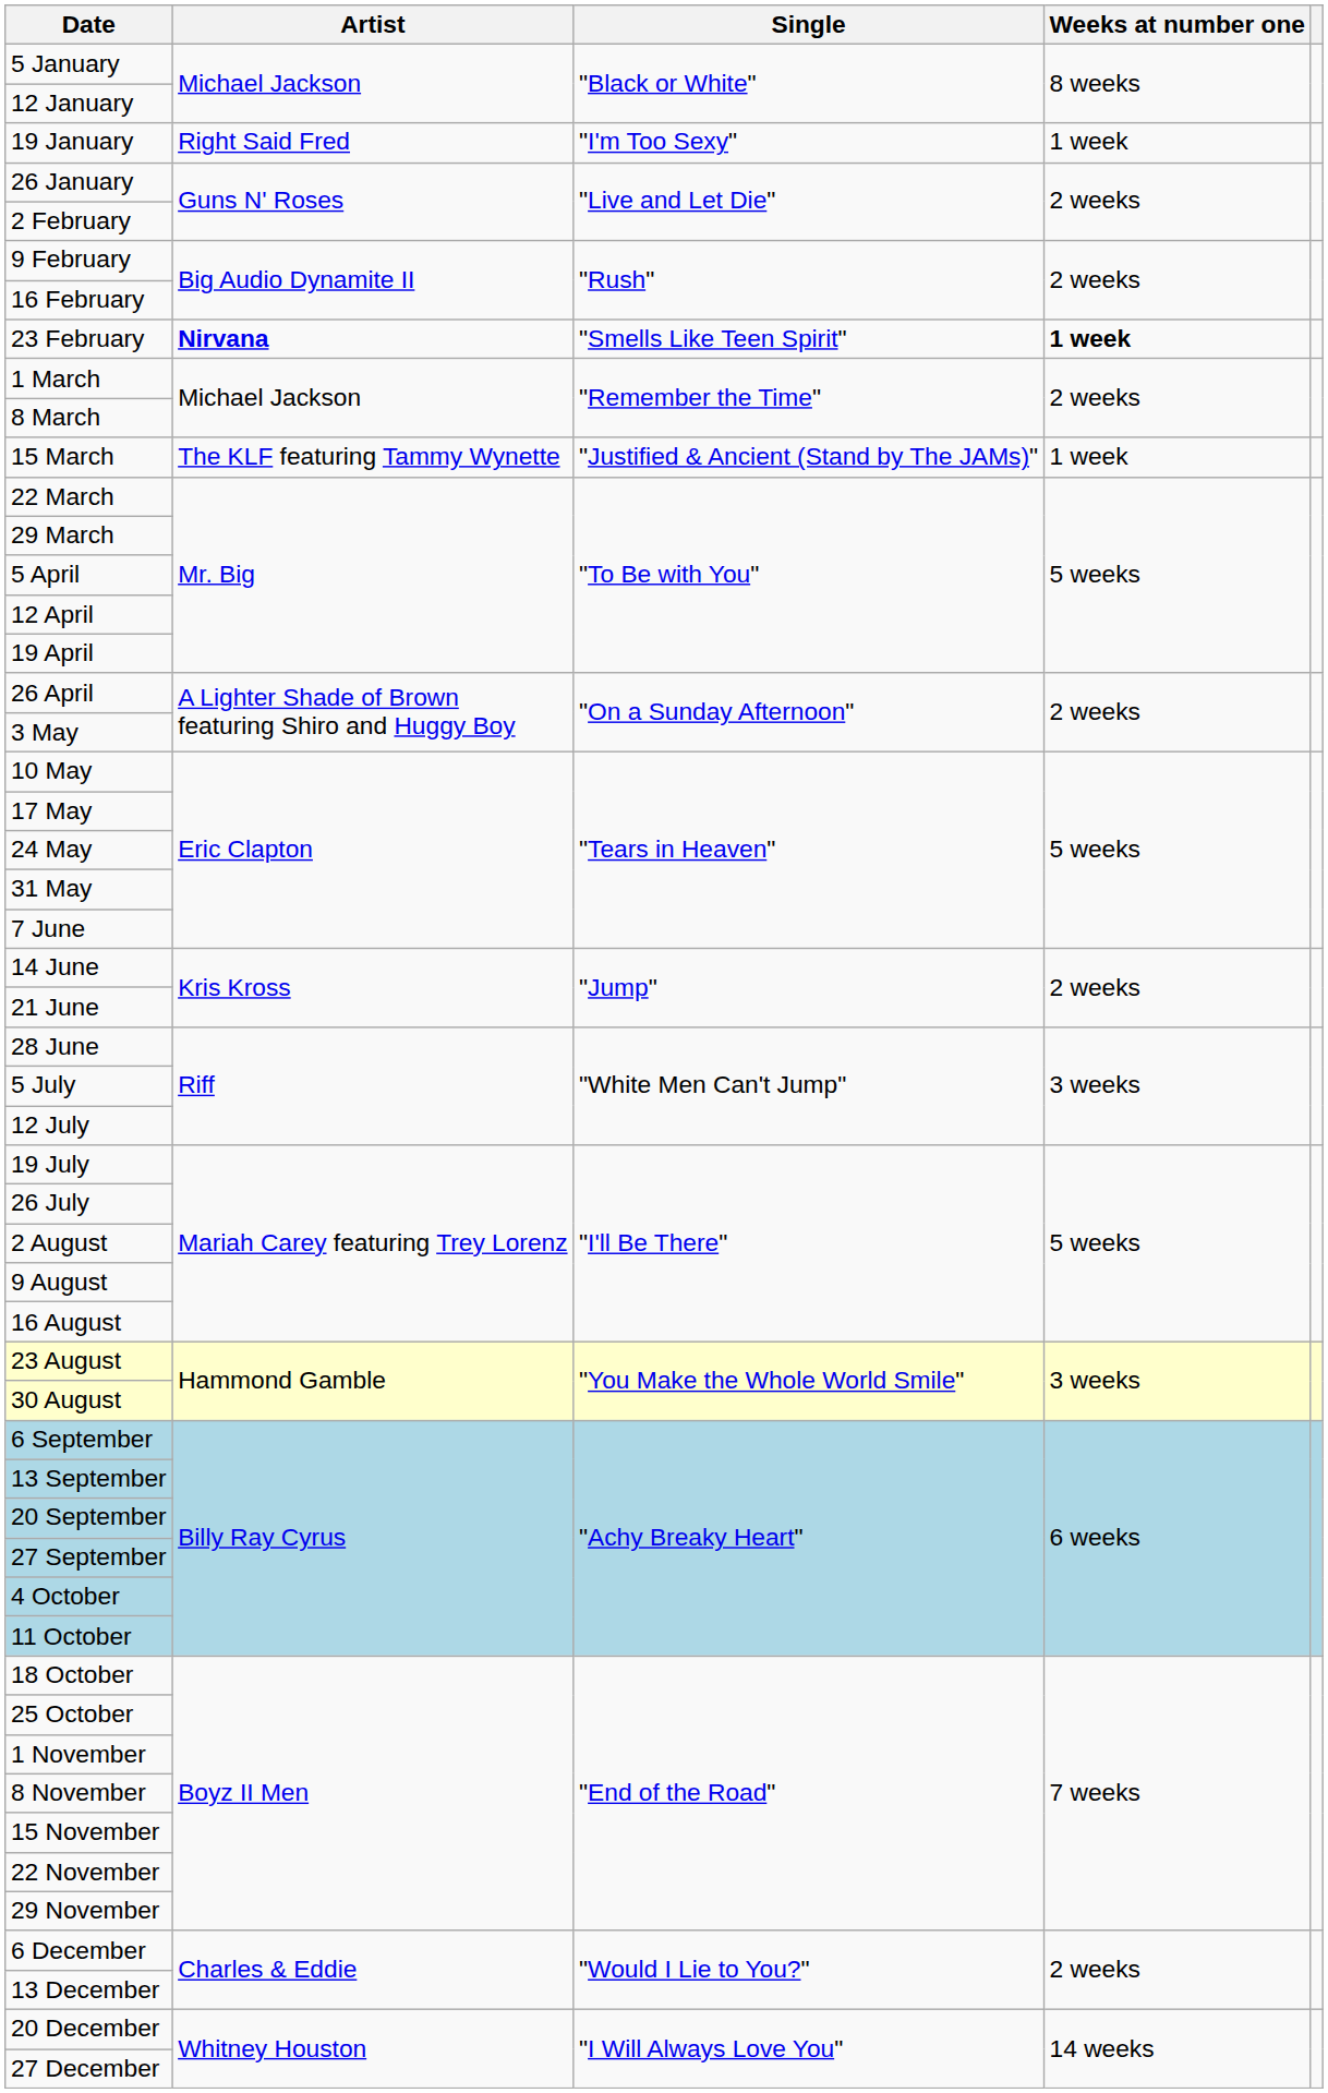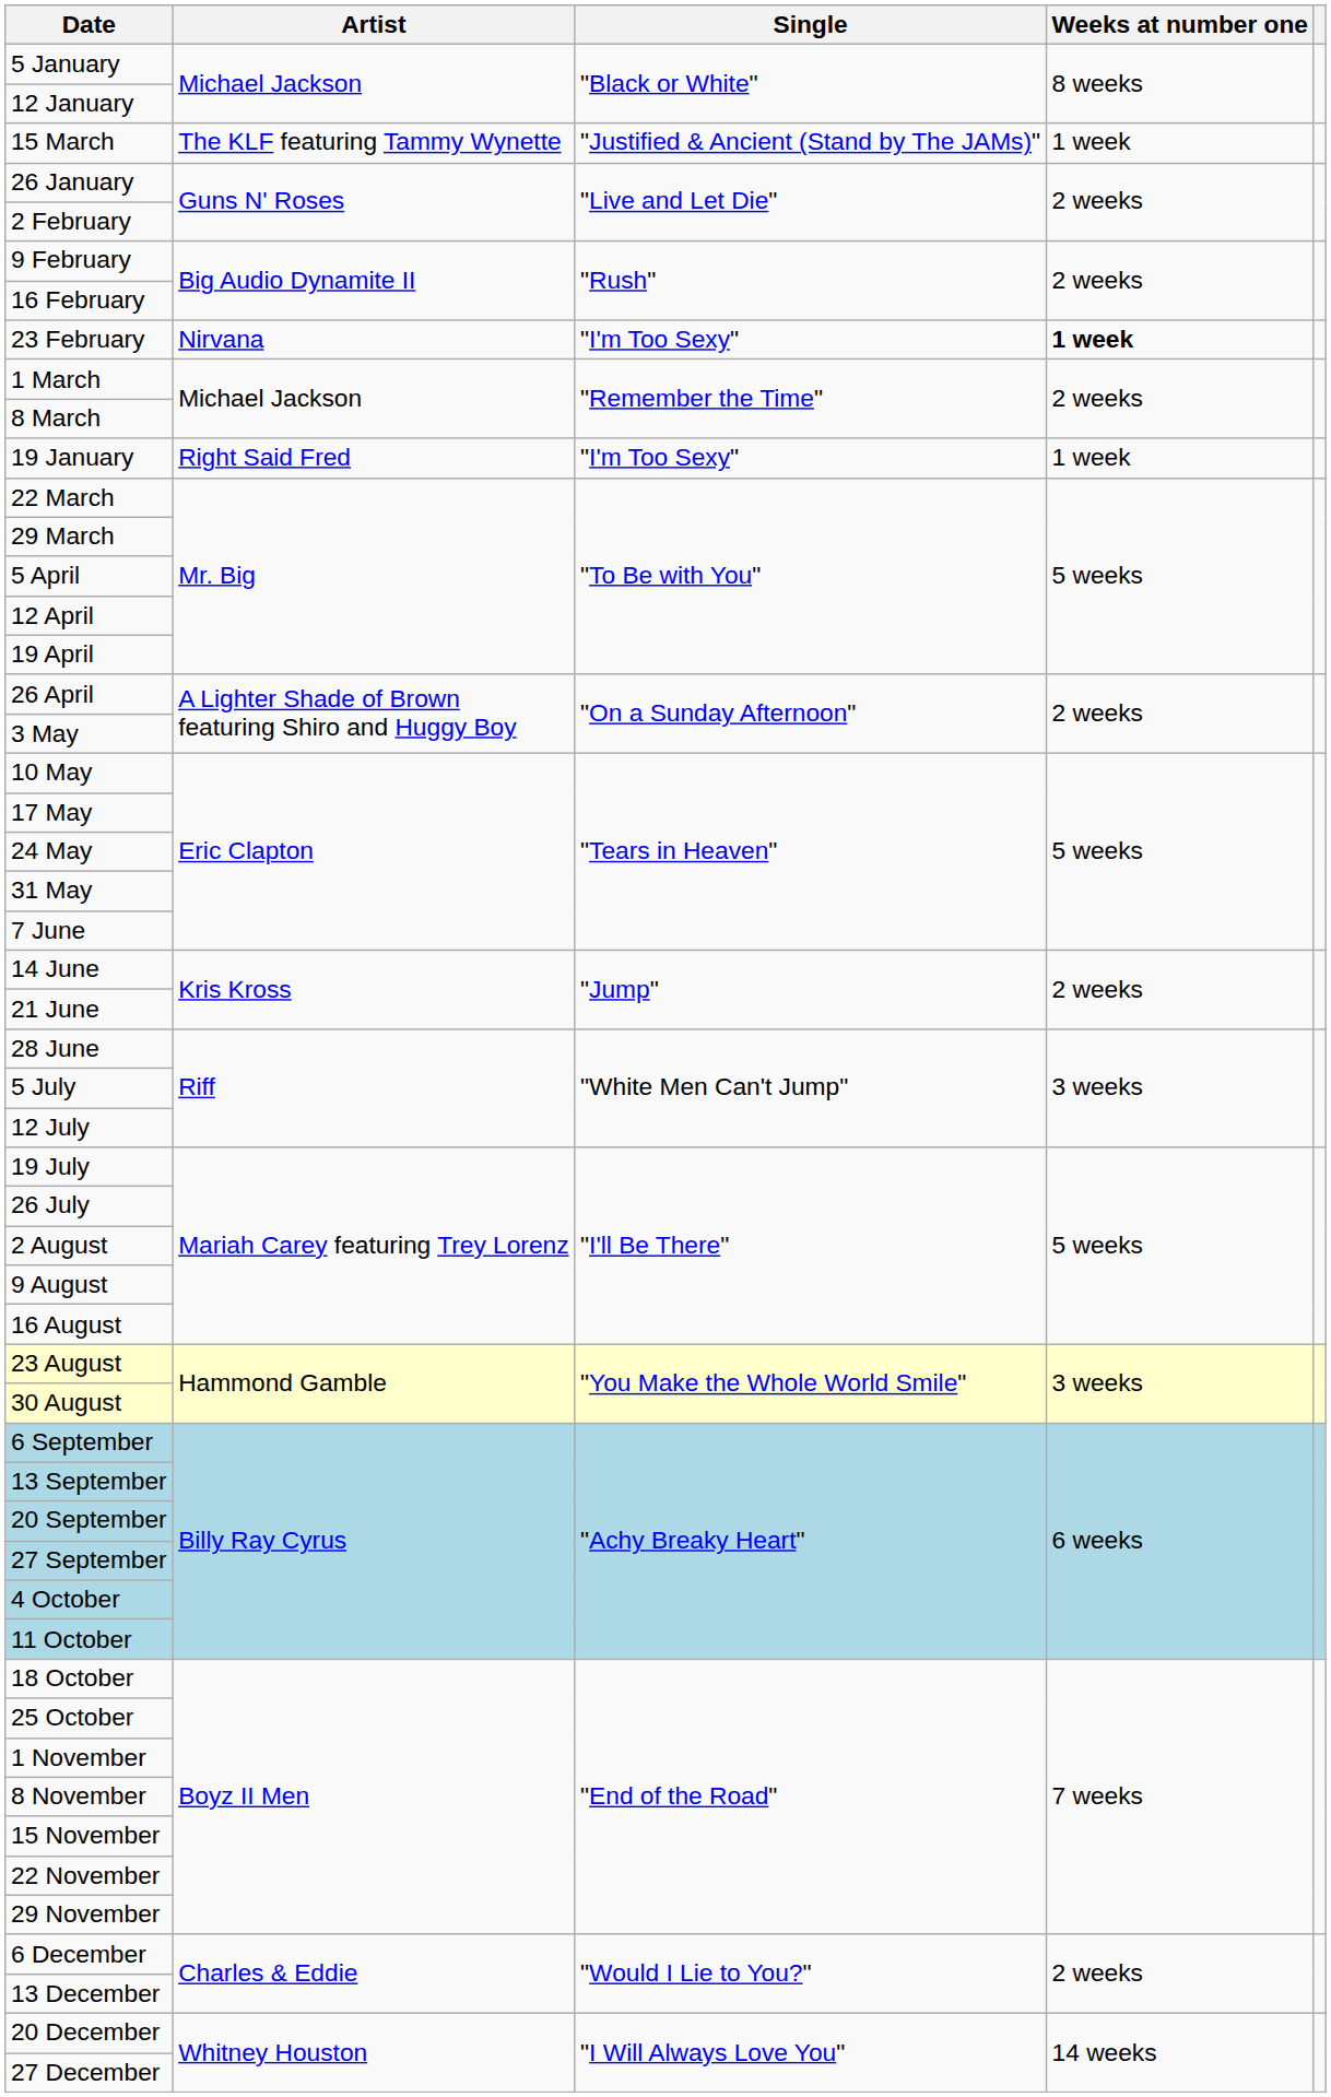 <table class="wikitable">
 <tr>
 <th>Date</th>
 <th>Artist</th>
 <th>Single</th>
 <th>Weeks at number one</th>
 <th></th>
 </tr>
 <tr>
 <td>5 January</td>
 <td rowspan="2"><a href='#'>Michael Jackson</a></td>
 <td rowspan="2">"<a href='#'>Black or White</a>"</td>
 <td rowspan="2">8 weeks</td>
 <td rowspan="2"></td>
 </tr>
 <tr>
 <td>12 January</td>
 </tr>
 <tr>
-<td>19 January</td>
-<td><a href='#'>Right Said Fred</a></td>
-<td>"<a href='#'>I'm Too Sexy</a>"</td>
+<td>15 March</td>
+<td><a href='#'>The KLF</a> featuring <a href='#'>Tammy Wynette</a></td>
+<td>"<a href='#'>Justified & Ancient (Stand by The JAMs)</a>"</td>
 <td>1 week</td>
 <td></td>
 </tr>
 <tr>
 <td>26 January</td>
 <td rowspan="2"><a href='#'>Guns N' Roses</a></td>
 <td rowspan="2">"<a href='#'>Live and Let Die</a>"</td>
 <td rowspan="2">2 weeks</td>
 <td rowspan="2"></td>
 </tr>
 <tr>
 <td>2 February</td>
 </tr>
 <tr>
 <td>9 February</td>
 <td rowspan="2"><a href='#'>Big Audio Dynamite II</a></td>
 <td rowspan="2">"<a href='#'>Rush</a>"</td>
 <td rowspan="2">2 weeks</td>
 <td rowspan="2"></td>
 </tr>
 <tr>
 <td>16 February</td>
 </tr>
 <tr>
 <td>23 February</td>
-<td><strong><a href='#'>Nirvana</a></strong></td>
-<td>"<a href='#'>Smells Like Teen Spirit</a>"</td>
+<td><a href='#'>Nirvana</a></td>
+<td>"<a href='#'>I'm Too Sexy</a>"</td>
 <td><strong>1 week</strong></td>
 <td></td>
 </tr>
 <tr>
 <td>1 March</td>
 <td rowspan="2">Michael Jackson</td>
 <td rowspan="2">"<a href='#'>Remember the Time</a>"</td>
 <td rowspan="2">2 weeks</td>
 <td rowspan="2"></td>
 </tr>
 <tr>
 <td>8 March</td>
 </tr>
 <tr>
-<td>15 March</td>
-<td><a href='#'>The KLF</a> featuring <a href='#'>Tammy Wynette</a></td>
-<td>"<a href='#'>Justified & Ancient (Stand by The JAMs)</a>"</td>
+<td>19 January</td>
+<td><a href='#'>Right Said Fred</a></td>
+<td>"<a href='#'>I'm Too Sexy</a>"</td>
 <td>1 week</td>
 <td></td>
 </tr>
 <tr>
 <td>22 March</td>
 <td rowspan="5"><a href='#'>Mr. Big</a></td>
 <td rowspan="5">"<a href='#'>To Be with You</a>"</td>
 <td rowspan="5">5 weeks</td>
 <td rowspan="5"></td>
 </tr>
 <tr>
 <td>29 March</td>
 </tr>
 <tr>
 <td>5 April</td>
 </tr>
 <tr>
 <td>12 April</td>
 </tr>
 <tr>
 <td>19 April</td>
 </tr>
 <tr>
 <td>26 April</td>
 <td rowspan="2"><a href='#'>A Lighter Shade of Brown</a><br>featuring Shiro and <a href='#'>Huggy Boy</a></td>
 <td rowspan="2">"<a href='#'>On a Sunday Afternoon</a>"</td>
 <td rowspan="2">2 weeks</td>
 <td rowspan="2"></td>
 </tr>
 <tr>
 <td>3 May</td>
 </tr>
 <tr>
 <td>10 May</td>
 <td rowspan="5"><a href='#'>Eric Clapton</a></td>
 <td rowspan="5">"<a href='#'>Tears in Heaven</a>"</td>
 <td rowspan="5">5 weeks</td>
 <td rowspan="5"></td>
 </tr>
 <tr>
 <td>17 May</td>
 </tr>
 <tr>
 <td>24 May</td>
 </tr>
 <tr>
 <td>31 May</td>
 </tr>
 <tr>
 <td>7 June</td>
 </tr>
 <tr>
 <td>14 June</td>
 <td rowspan="2"><a href='#'>Kris Kross</a></td>
 <td rowspan="2">"<a href='#'>Jump</a>"</td>
 <td rowspan="2">2 weeks</td>
 <td rowspan="2"></td>
 </tr>
 <tr>
 <td>21 June</td>
 </tr>
 <tr>
 <td>28 June</td>
 <td rowspan="3"><a href='#'>Riff</a></td>
 <td rowspan="3">"White Men Can't Jump"</td>
 <td rowspan="3">3 weeks</td>
 <td rowspan="3"></td>
 </tr>
 <tr>
 <td>5 July</td>
 </tr>
 <tr>
 <td>12 July</td>
 </tr>
 <tr>
 <td>19 July</td>
 <td rowspan="5"><a href='#'>Mariah Carey</a> featuring <a href='#'>Trey Lorenz</a></td>
 <td rowspan="5">"<a href='#'>I'll Be There</a>"</td>
 <td rowspan="5">5 weeks</td>
 <td rowspan="5"></td>
 </tr>
 <tr>
 <td>26 July</td>
 </tr>
 <tr>
 <td>2 August</td>
 </tr>
 <tr>
 <td>9 August</td>
 </tr>
 <tr>
 <td>16 August</td>
 </tr>
 <tr bgcolor="#FFFFCC">
 <td>23 August</td>
 <td rowspan="2">Hammond Gamble</td>
 <td rowspan="2">"<a href='#'>You Make the Whole World Smile</a>"</td>
 <td rowspan="2">3 weeks</td>
 <td rowspan="2"></td>
 </tr>
 <tr bgcolor="#FFFFCC">
 <td>30 August</td>
 </tr>
 <tr bgcolor="lightblue">
 <td>6 September</td>
 <td rowspan="6"><a href='#'>Billy Ray Cyrus</a></td>
 <td rowspan="6">"<a href='#'>Achy Breaky Heart</a>"</td>
 <td rowspan="6">6 weeks</td>
 <td rowspan="6"></td>
 </tr>
 <tr bgcolor="lightblue">
 <td>13 September</td>
 </tr>
 <tr bgcolor="lightblue">
 <td>20 September</td>
 </tr>
 <tr bgcolor="lightblue">
 <td>27 September</td>
 </tr>
 <tr bgcolor="lightblue">
 <td>4 October</td>
 </tr>
 <tr bgcolor="lightblue">
 <td>11 October</td>
 </tr>
 <tr>
 <td>18 October</td>
 <td rowspan="7"><a href='#'>Boyz II Men</a></td>
 <td rowspan="7">"<a href='#'>End of the Road</a>"</td>
 <td rowspan="7">7 weeks</td>
 <td rowspan="7"></td>
 </tr>
 <tr>
 <td>25 October</td>
 </tr>
 <tr>
 <td>1 November</td>
 </tr>
 <tr>
 <td>8 November</td>
 </tr>
 <tr>
 <td>15 November</td>
 </tr>
 <tr>
 <td>22 November</td>
 </tr>
 <tr>
 <td>29 November</td>
 </tr>
 <tr>
 <td>6 December</td>
 <td rowspan="2"><a href='#'>Charles & Eddie</a></td>
 <td rowspan="2">"<a href='#'>Would I Lie to You?</a>"</td>
 <td rowspan="2">2 weeks</td>
 <td rowspan="2"></td>
 </tr>
 <tr>
 <td>13 December</td>
 </tr>
 <tr>
 <td>20 December</td>
 <td rowspan="2"><a href='#'>Whitney Houston</a></td>
 <td rowspan="2">"<a href='#'>I Will Always Love You</a>"</td>
 <td rowspan="2">14 weeks</td>
 <td rowspan="2"></td>
 </tr>
 <tr>
 <td>27 December</td>
 </tr>
 </table>
